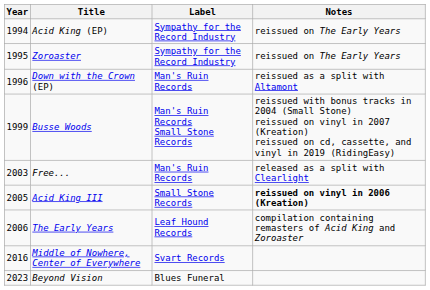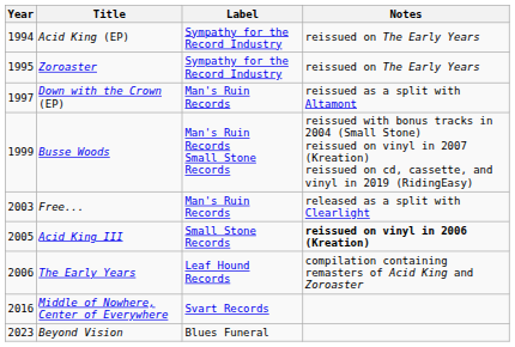 <table class="wikitable">
 <tr>
 <th>Year</th>
 <th>Title</th>
 <th>Label</th>
 <th>Notes</th>
 </tr>
 <tr>
 <td>1994</td>
 <td><em>Acid King</em> (EP)</td>
 <td><a href='#'>Sympathy for the Record Industry</a></td>
 <td>reissued on <em>The Early Years</em></td>
 </tr>
 <tr>
 <td>1995</td>
 <td><em><a href='#'>Zoroaster</a></em></td>
 <td><a href='#'>Sympathy for the Record Industry</a></td>
 <td>reissued on <em>The Early Years</em></td>
 </tr>
 <tr>
-<td>1996</td>
+<td>1997</td>
 <td><em><a href='#'>Down with the Crown</a></em> (EP)</td>
 <td><a href='#'>Man's Ruin Records</a></td>
 <td>reissued as a split with <a href='#'>Altamont</a></td>
 </tr>
 <tr>
 <td>1999</td>
 <td><em><a href='#'>Busse Woods</a></em></td>
 <td><a href='#'>Man's Ruin Records</a><br><a href='#'>Small Stone Records</a></td>
 <td>reissued with bonus tracks in 2004 (Small Stone)<br>reissued on vinyl in 2007 (Kreation)<br>reissued on cd, cassette, and vinyl in 2019 (RidingEasy)</td>
 </tr>
 <tr>
 <td>2003</td>
 <td><em>Free...</em></td>
 <td><a href='#'>Man's Ruin Records</a></td>
 <td>released as a split with <a href='#'>Clearlight</a></td>
 </tr>
 <tr>
 <td>2005</td>
 <td><em><a href='#'>Acid King III</a></em></td>
 <td><a href='#'>Small Stone Records</a></td>
 <td><strong>reissued on vinyl in 2006 (Kreation)</strong></td>
 </tr>
 <tr>
 <td>2006</td>
 <td><em><a href='#'>The Early Years</a></em></td>
 <td><a href='#'>Leaf Hound Records</a></td>
 <td>compilation containing remasters of <em>Acid King</em> and <em>Zoroaster</em></td>
 </tr>
 <tr>
 <td>2016</td>
 <td><em><a href='#'>Middle of Nowhere, Center of Everywhere</a></em></td>
 <td><a href='#'>Svart Records</a></td>
 <td></td>
 </tr>
 <tr>
 <td>2023</td>
 <td><em>Beyond Vision</em></td>
 <td>Blues Funeral</td>
 <td></td>
 </tr>
 </table>
